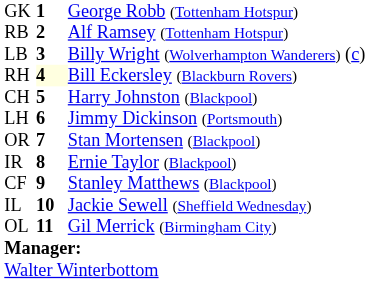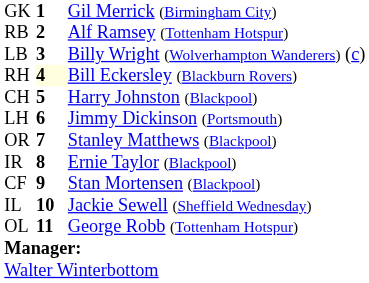 <table style="font-size:90%; margin:0.2em auto;" cellspacing="0" cellpadding="0">
 <tr>
 <th width="25"></th>
 <th width="25"></th>
 </tr>
 <tr>
 <td>GK</td>
 <td><strong>1</strong></td>
-<td><a href='#'>George Robb</a> <small>(<a href='#'>Tottenham Hotspur</a>)</small></td>
+<td><a href='#'>Gil Merrick</a> <small>(<a href='#'>Birmingham City</a>)</small></td>
 </tr>
 <tr>
 <td>RB</td>
 <td><strong>2</strong></td>
 <td><a href='#'>Alf Ramsey</a> <small>(<a href='#'>Tottenham Hotspur</a>)</small></td>
 </tr>
 <tr>
 <td>LB</td>
 <td><strong>3</strong></td>
 <td><a href='#'>Billy Wright</a> <small>(<a href='#'>Wolverhampton Wanderers</a>)</small> (<a href='#'>c</a>)</td>
 </tr>
 <tr>
 <td>RH</td>
 <td style="background: lightyellow;"><strong>4</strong></td>
 <td><a href='#'>Bill Eckersley</a> <small>(<a href='#'>Blackburn Rovers</a>)</small></td>
 </tr>
 <tr>
 <td>CH</td>
 <td><strong>5</strong></td>
 <td><a href='#'>Harry Johnston</a> <small>(<a href='#'>Blackpool</a>)</small></td>
 </tr>
 <tr>
 <td>LH</td>
 <td><strong>6</strong></td>
 <td><a href='#'>Jimmy Dickinson</a> <small>(<a href='#'>Portsmouth</a>)</small></td>
 </tr>
 <tr>
 <td>OR</td>
 <td><strong>7</strong></td>
-<td><a href='#'>Stan Mortensen</a> <small>(<a href='#'>Blackpool</a>)</small></td>
+<td><a href='#'>Stanley Matthews</a> <small>(<a href='#'>Blackpool</a>)</small></td>
 </tr>
 <tr>
 <td>IR</td>
 <td><strong>8</strong></td>
 <td><a href='#'>Ernie Taylor</a> <small>(<a href='#'>Blackpool</a>)</small></td>
 </tr>
 <tr>
 <td>CF</td>
 <td><strong>9</strong></td>
-<td><a href='#'>Stanley Matthews</a> <small>(<a href='#'>Blackpool</a>)</small></td>
+<td><a href='#'>Stan Mortensen</a> <small>(<a href='#'>Blackpool</a>)</small></td>
 </tr>
 <tr>
 <td>IL</td>
 <td><strong>10</strong></td>
 <td><a href='#'>Jackie Sewell</a> <small>(<a href='#'>Sheffield Wednesday</a>)</small></td>
 </tr>
 <tr>
 <td>OL</td>
 <td><strong>11</strong></td>
-<td><a href='#'>Gil Merrick</a> <small>(<a href='#'>Birmingham City</a>)</small></td>
+<td><a href='#'>George Robb</a> <small>(<a href='#'>Tottenham Hotspur</a>)</small></td>
 </tr>
 <tr>
 <td colspan=3><strong>Manager:</strong></td>
 </tr>
 <tr>
 <td colspan="4"><a href='#'>Walter Winterbottom</a></td>
 </tr>
 </table>
